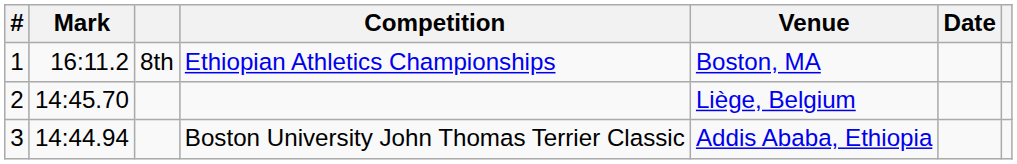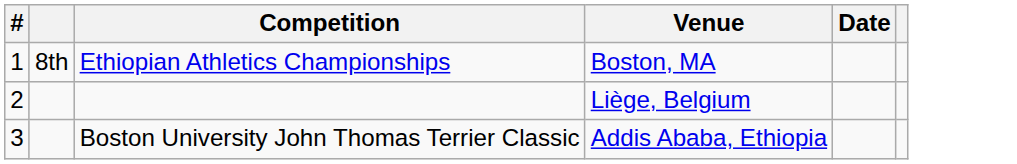 <table class="wikitable sortable">
 <tr>
 <th>#</th>
-<th>Mark</th>
 <th class=unsortable></th>
 <th>Competition</th>
 <th>Venue</th>
 <th>Date</th>
 <th></th>
 </tr>
 <tr>
 <td align=center>1</td>
-<td align=right>16:11.2  </td>
 <td>8th</td>
 <td><a href='#'>Ethiopian Athletics Championships</a></td>
 <td><a href='#'>Boston, MA</a></td>
 <td align=right></td>
 <td></td>
 </tr>
 <tr>
 <td align=center>2</td>
-<td align=right>14:45.70</td>
 <td></td>
 <td></td>
 <td><a href='#'>Liège, Belgium</a></td>
 <td align=right></td>
 <td></td>
 </tr>
 <tr>
 <td align=center>3</td>
-<td align=right>14:44.94 </td>
 <td></td>
 <td>Boston University John Thomas Terrier Classic</td>
 <td><a href='#'>Addis Ababa, Ethiopia</a></td>
 <td align=right></td>
 <td></td>
 </tr>
 </table>
